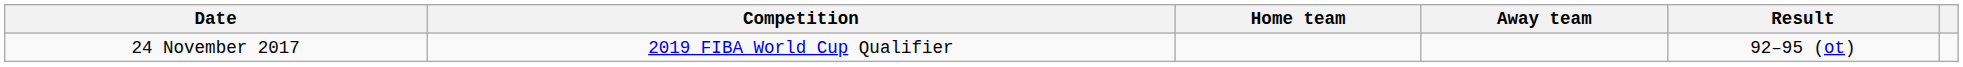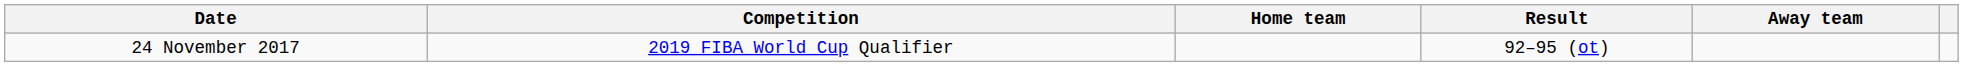 <table class="wikitable" style="width:73%; text-align:center">
 <tr>
 <th>Date</th>
 <th>Competition</th>
 <th>Home team</th>
+<th>Result</th>
 <th>Away team</th>
-<th>Result</th>
 <th></th>
 </tr>
 <tr>
 <td>24 November 2017</td>
 <td><a href='#'>2019 FIBA World Cup</a> Qualifier</td>
 <td align=right></td>
+<td>92–95 (<a href='#'>ot</a>)</td>
 <td align=left></td>
-<td>92–95 (<a href='#'>ot</a>)</td>
 <td></td>
 </tr>
 </table>
